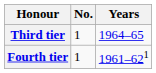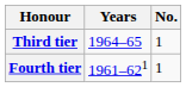 <table class="wikitable plainrowheaders">
 <tr>
 <th scope=col>Honour</th>
+<th scope=col>Years</th>
 <th scope=col>No.</th>
-<th scope=col>Years</th>
 </tr>
 <tr>
 <th scope=row><a href='#'>Third tier</a></th>
+<td><a href='#'>1964–65</a></td>
 <td>1</td>
-<td><a href='#'>1964–65</a></td>
 </tr>
 <tr>
 <th scope=row><a href='#'>Fourth tier</a></th>
+<td><a href='#'>1961–62</a><sup>1</sup></td>
 <td>1</td>
-<td><a href='#'>1961–62</a><sup>1</sup></td>
 </tr>
 </table>
